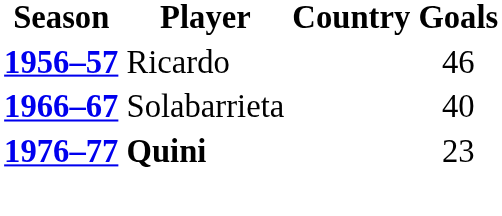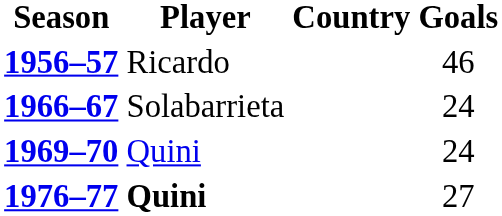 <table class="toccolours">
 <tr>
 <th>Season</th>
 <th>Player</th>
 <th>Country</th>
 <th>Goals</th>
 </tr>
 <tr>
 <td><strong><a href='#'>1956–57</a></strong></td>
 <td>Ricardo</td>
 <td></td>
 <td align="center">46</td>
 </tr>
 <tr>
 <td><strong><a href='#'>1966–67</a></strong></td>
 <td>Solabarrieta</td>
 <td></td>
-<td align="center">40</td>
+<td align="center">24</td>
+</tr>
+<tr>
+<td><strong><a href='#'>1969–70</a></strong></td>
+<td><a href='#'>Quini</a></td>
+<td></td>
+<td align="center">24</td>
 </tr>
 <tr>
 <td><strong><a href='#'>1976–77</a></strong></td>
 <td><strong>Quini</strong></td>
 <td></td>
-<td align="center">23</td>
+<td align="center">27</td>
 </tr>
 <tr>
 </tr>
 </table>
